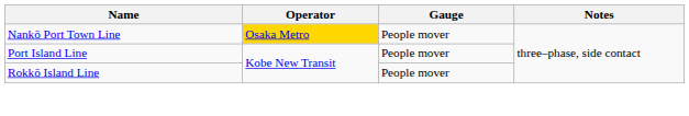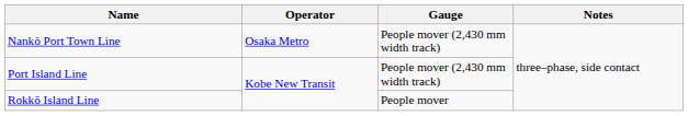 <table class="wikitable" style="width:100%">
 <tr>
 <th style="width:35%">Name</th>
 <th style="width:20%">Operator</th>
 <th style="width:20%">Gauge</th>
 <th style="width:35%">Notes</th>
 </tr>
 <tr>
 <td><a href='#'>Nankō Port Town Line</a></td>
-<td style="background: gold;"><a href='#'>Osaka Metro</a></td>
-<td>People mover</td>
+<td><a href='#'>Osaka Metro</a></td>
+<td>People mover (2,430 mm width track)</td>
 <td rowspan="3">three–phase, side contact</td>
 </tr>
 <tr>
 <td><a href='#'>Port Island Line</a></td>
 <td rowspan="2" 20><a href='#'>Kobe New Transit</a></td>
-<td>People mover</td>
+<td>People mover (2,430 mm width track)</td>
 </tr>
 <tr>
 <td><a href='#'>Rokkō Island Line</a></td>
 <td>People mover</td>
 </tr>
 </table>
